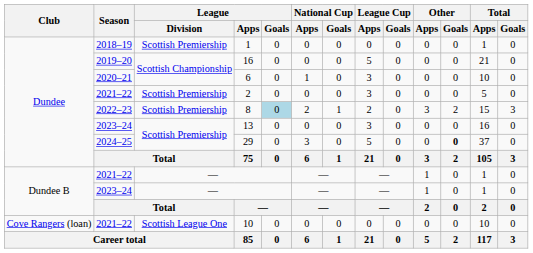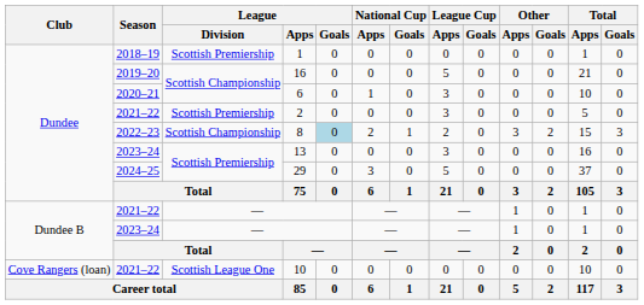 <table class="wikitable" style="text-align: center">
 <tr>
 <th rowspan="2">Club</th>
 <th rowspan="2">Season</th>
 <th colspan="3">League</th>
 <th colspan="2">National Cup</th>
 <th colspan="2">League Cup</th>
 <th colspan="2">Other</th>
 <th colspan="2">Total</th>
 </tr>
 <tr>
 <th>Division</th>
 <th>Apps</th>
 <th>Goals</th>
 <th>Apps</th>
 <th>Goals</th>
 <th>Apps</th>
 <th>Goals</th>
 <th>Apps</th>
 <th>Goals</th>
 <th>Apps</th>
 <th>Goals</th>
 </tr>
 <tr>
 <td rowspan="8"><a href='#'>Dundee</a></td>
 <td><a href='#'>2018–19</a></td>
 <td><a href='#'>Scottish Premiership</a></td>
 <td>1</td>
 <td>0</td>
 <td>0</td>
 <td>0</td>
 <td>0</td>
 <td>0</td>
 <td>0</td>
 <td>0</td>
 <td>1</td>
 <td>0</td>
 </tr>
 <tr>
 <td><a href='#'>2019–20</a></td>
 <td rowspan="2"><a href='#'>Scottish Championship</a></td>
 <td>16</td>
 <td>0</td>
 <td>0</td>
 <td>0</td>
 <td>5</td>
 <td>0</td>
 <td>0</td>
 <td>0</td>
 <td>21</td>
 <td>0</td>
 </tr>
 <tr>
 <td><a href='#'>2020–21</a></td>
 <td>6</td>
 <td>0</td>
 <td>1</td>
 <td>0</td>
 <td>3</td>
 <td>0</td>
 <td>0</td>
 <td>0</td>
 <td>10</td>
 <td>0</td>
 </tr>
 <tr>
 <td><a href='#'>2021–22</a></td>
 <td><a href='#'>Scottish Premiership</a></td>
 <td>2</td>
 <td>0</td>
 <td>0</td>
 <td>0</td>
 <td>3</td>
 <td>0</td>
 <td>0</td>
 <td>0</td>
 <td>5</td>
 <td>0</td>
 </tr>
 <tr>
 <td><a href='#'>2022–23</a></td>
-<td><a href='#'>Scottish Premiership</a></td>
+<td><a href='#'>Scottish Championship</a></td>
 <td>8</td>
 <td style="background: lightblue;">0</td>
 <td>2</td>
 <td>1</td>
 <td>2</td>
 <td>0</td>
 <td>3</td>
 <td>2</td>
 <td>15</td>
 <td>3</td>
 </tr>
 <tr>
 <td><a href='#'>2023–24</a></td>
 <td rowspan="2"><a href='#'>Scottish Premiership</a></td>
 <td>13</td>
 <td>0</td>
 <td>0</td>
 <td>0</td>
 <td>3</td>
 <td>0</td>
 <td>0</td>
 <td>0</td>
 <td>16</td>
 <td>0</td>
 </tr>
 <tr>
 <td><a href='#'>2024–25</a></td>
 <td>29</td>
 <td>0</td>
 <td>3</td>
 <td>0</td>
 <td>5</td>
 <td>0</td>
 <td>0</td>
-<td><strong>0</strong></td>
+<td>0</td>
 <td>37</td>
 <td>0</td>
 </tr>
 <tr>
 <th colspan="2">Total</th>
 <th>75</th>
 <th>0</th>
 <th>6</th>
 <th>1</th>
 <th>21</th>
 <th>0</th>
 <th>3</th>
 <th>2</th>
 <th>105</th>
 <th>3</th>
 </tr>
 <tr>
 <td rowspan="3">Dundee B</td>
 <td><a href='#'>2021–22</a></td>
 <td colspan="3">—</td>
 <td colspan="2">—</td>
 <td colspan="2">—</td>
 <td>1</td>
 <td>0</td>
 <td>1</td>
 <td>0</td>
 </tr>
 <tr>
 <td><a href='#'>2023–24</a></td>
 <td colspan="3">—</td>
 <td colspan="2">—</td>
 <td colspan="2">—</td>
 <td>1</td>
 <td>0</td>
 <td>1</td>
 <td>0</td>
 </tr>
 <tr>
 <th colspan="2">Total</th>
 <th colspan="2">—</th>
 <th colspan="2">—</th>
 <th colspan="2">—</th>
 <th>2</th>
 <th>0</th>
 <th>2</th>
 <th>0</th>
 </tr>
 <tr>
 <td><a href='#'>Cove Rangers</a> (loan)</td>
 <td><a href='#'>2021–22</a></td>
 <td><a href='#'>Scottish League One</a></td>
 <td>10</td>
 <td>0</td>
 <td>0</td>
 <td>0</td>
 <td>0</td>
 <td>0</td>
 <td>0</td>
 <td>0</td>
 <td>10</td>
 <td>0</td>
 </tr>
 <tr>
 <th colspan="3">Career total</th>
 <th>85</th>
 <th>0</th>
 <th>6</th>
 <th>1</th>
 <th>21</th>
 <th>0</th>
 <th>5</th>
 <th>2</th>
 <th>117</th>
 <th>3</th>
 </tr>
 </table>
